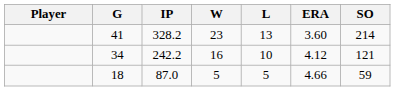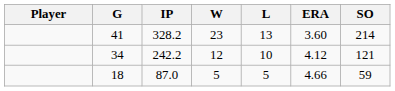 <table class="wikitable sortable">
 <tr>
 <th bgcolor="#DDDDFF" width="16%">Player</th>
 <th bgcolor="#DDDDFF" width="9%">G</th>
 <th bgcolor="#DDDDFF" width="9%">IP</th>
 <th bgcolor="#DDDDFF" width="9%">W</th>
 <th bgcolor="#DDDDFF" width="9%">L</th>
 <th bgcolor="#DDDDFF" width="9%">ERA</th>
 <th bgcolor="#DDDDFF" width="9%">SO</th>
 </tr>
 <tr align="center">
 <td></td>
 <td>41</td>
 <td>328.2</td>
 <td>23</td>
 <td>13</td>
 <td>3.60</td>
 <td>214</td>
 </tr>
 <tr align="center">
 <td></td>
 <td>34</td>
 <td>242.2</td>
-<td>16</td>
+<td>12</td>
 <td>10</td>
 <td>4.12</td>
 <td>121</td>
 </tr>
 <tr align="center">
 <td></td>
 <td>18</td>
 <td>87.0</td>
 <td>5</td>
 <td>5</td>
 <td>4.66</td>
 <td>59</td>
 </tr>
 </table>
